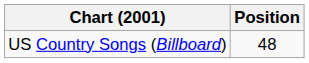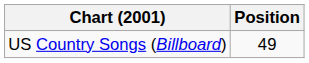 <table class="wikitable sortable">
 <tr>
 <th scope="col">Chart (2001)</th>
 <th scope="col">Position</th>
 </tr>
 <tr>
 <td>US <a href='#'>Country Songs</a> (<em><a href='#'>Billboard</a></em>)</td>
-<td align="center">48</td>
+<td align="center">49</td>
 </tr>
 </table>
